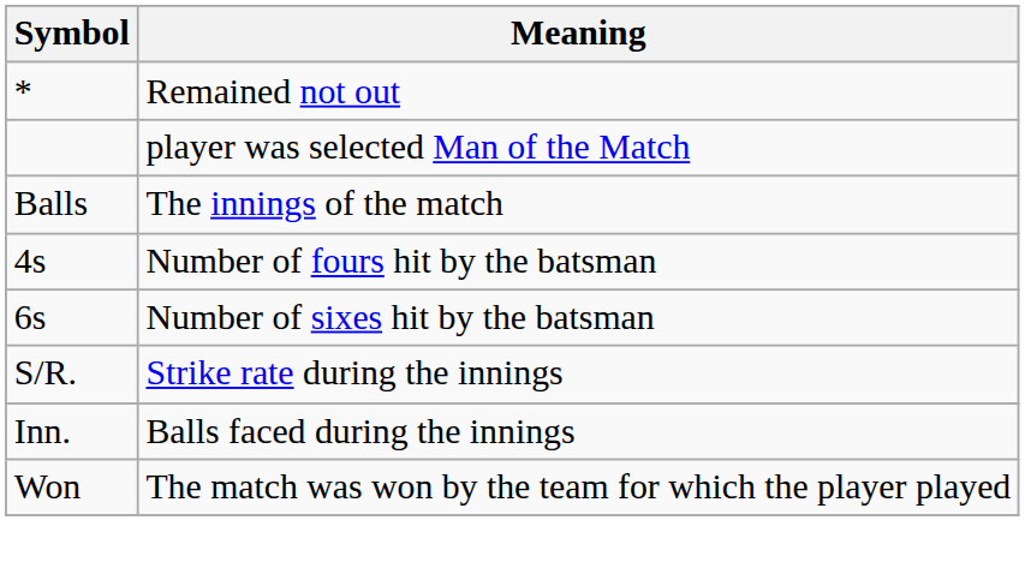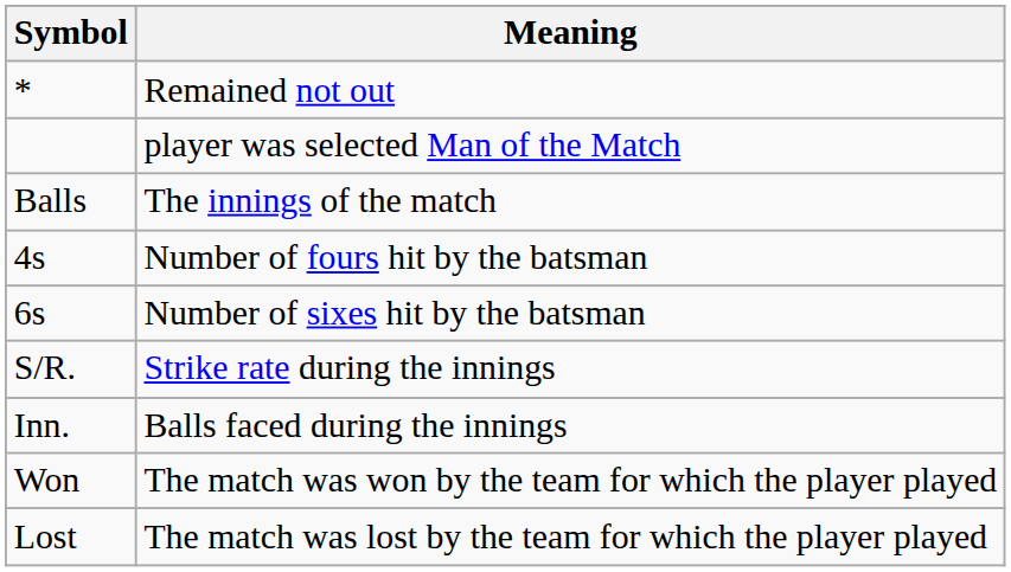 <table class="wikitable">
 <tr>
 <th>Symbol</th>
 <th>Meaning</th>
 </tr>
 <tr>
 <td>*</td>
 <td>Remained <a href='#'>not out</a></td>
 </tr>
 <tr>
 <td></td>
 <td>player was selected <a href='#'>Man of the Match</a></td>
 </tr>
 <tr>
 <td>Balls</td>
 <td>The <a href='#'>innings</a> of the match</td>
 </tr>
 <tr>
 <td>4s</td>
 <td>Number of <a href='#'>fours</a> hit by the batsman</td>
 </tr>
 <tr>
 <td>6s</td>
 <td>Number of <a href='#'>sixes</a> hit by the batsman</td>
 </tr>
 <tr>
 <td>S/R.</td>
 <td><a href='#'>Strike rate</a> during the innings</td>
 </tr>
 <tr>
 <td>Inn.</td>
 <td>Balls faced during the innings</td>
 </tr>
 <tr>
 <td>Won</td>
 <td>The match was won by the team for which the player played</td>
 </tr>
+<tr>
+<td>Lost</td>
+<td>The match was lost by the team for which the player played</td>
+</tr>
 </table>
